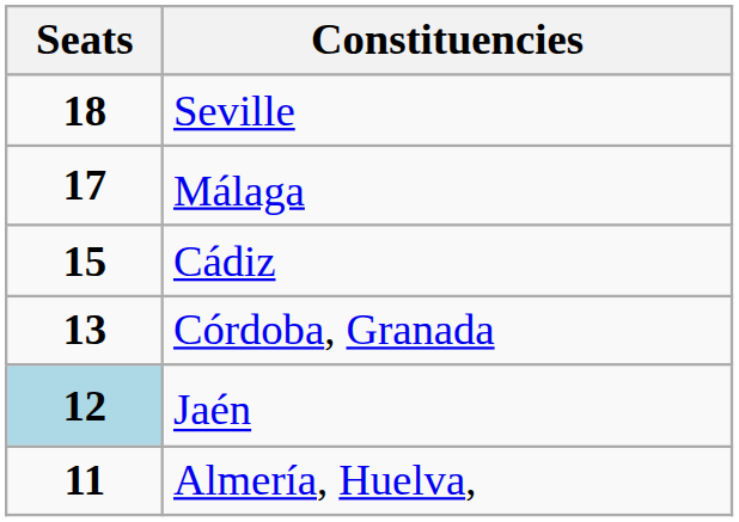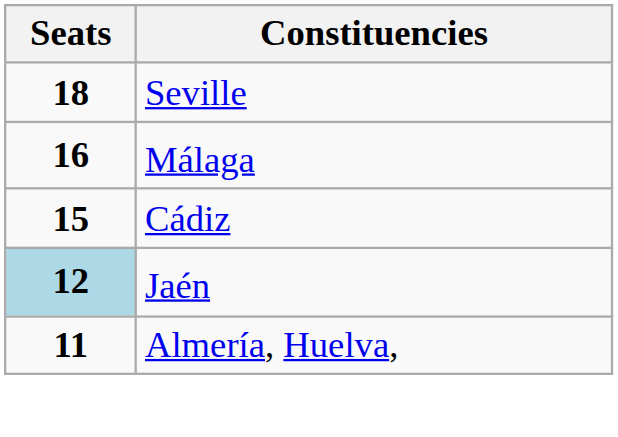 <table class="wikitable" style="text-align:left;">
 <tr>
 <th width="50">Seats</th>
 <th width="200">Constituencies</th>
 </tr>
 <tr>
 <td align="center"><strong>18</strong></td>
 <td><a href='#'>Seville</a></td>
 </tr>
 <tr>
-<td align="center"><strong>17</strong></td>
+<td align="center"><strong>16</strong></td>
 <td><a href='#'>Málaga</a><sup></sup></td>
 </tr>
 <tr>
 <td align="center"><strong>15</strong></td>
 <td><a href='#'>Cádiz</a></td>
-</tr>
-<tr>
-<td align="center"><strong>13</strong></td>
-<td><a href='#'>Córdoba</a>, <a href='#'>Granada</a></td>
 </tr>
 <tr>
 <td align="center" style="background: lightblue;"><strong>12</strong></td>
 <td><a href='#'>Jaén</a><sup></sup></td>
 </tr>
 <tr>
 <td align="center"><strong>11</strong></td>
 <td><a href='#'>Almería</a>, <a href='#'>Huelva</a>,</td>
 </tr>
 </table>
